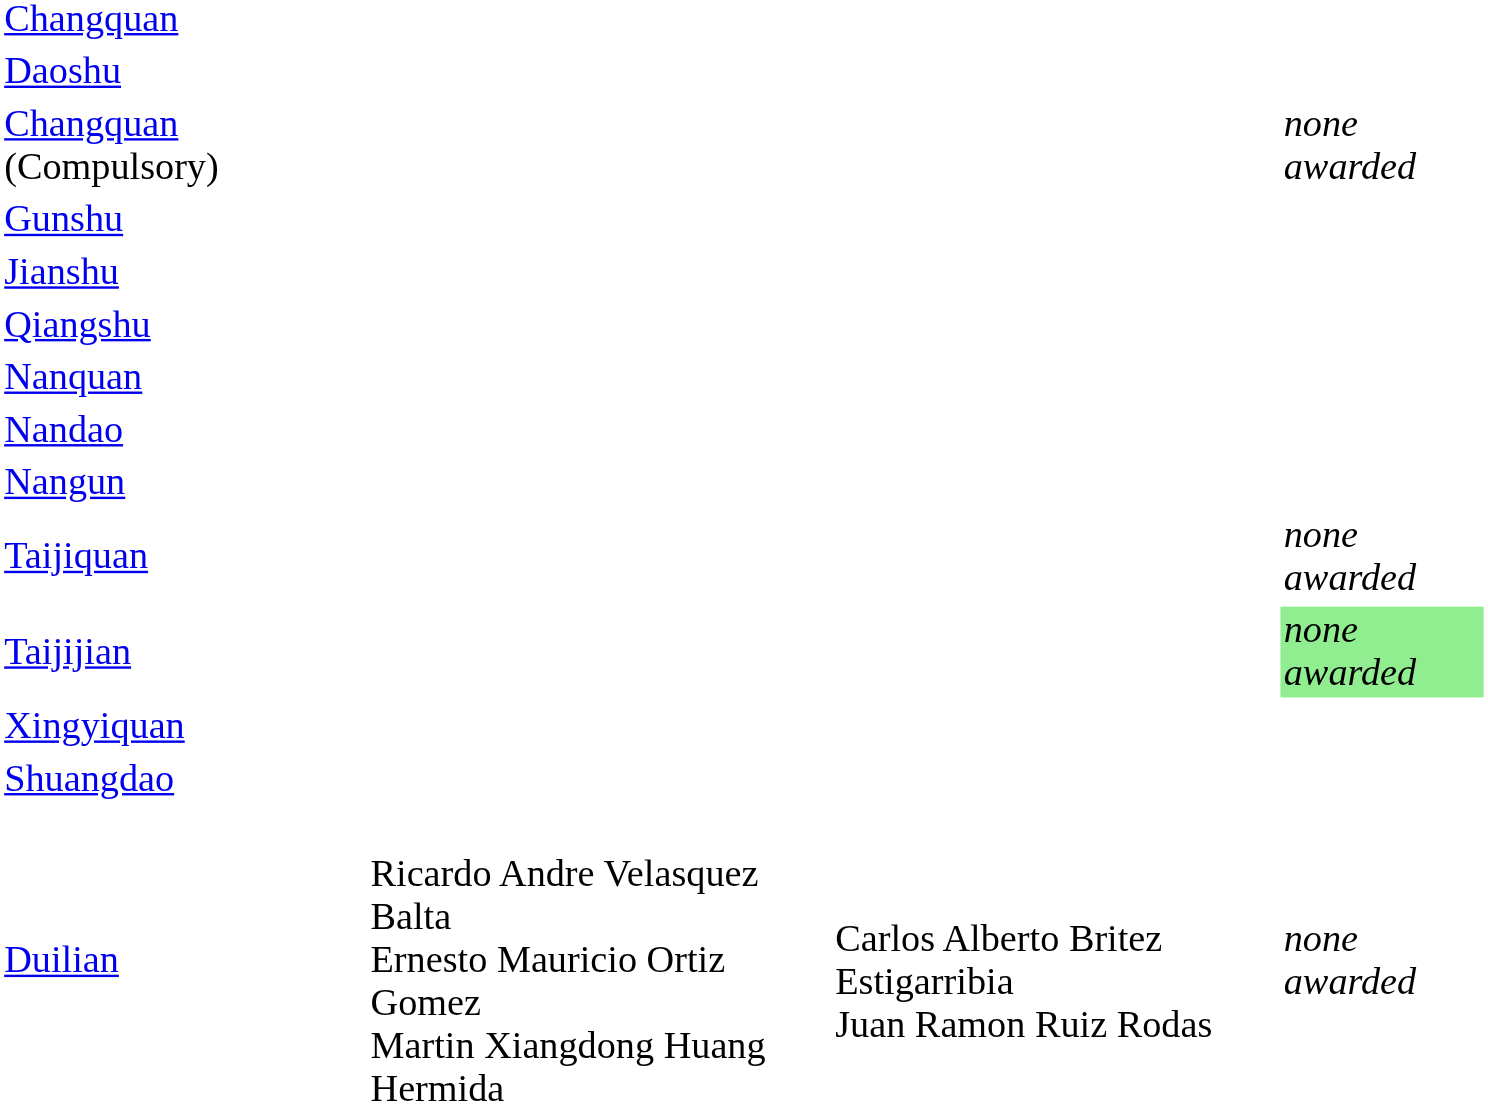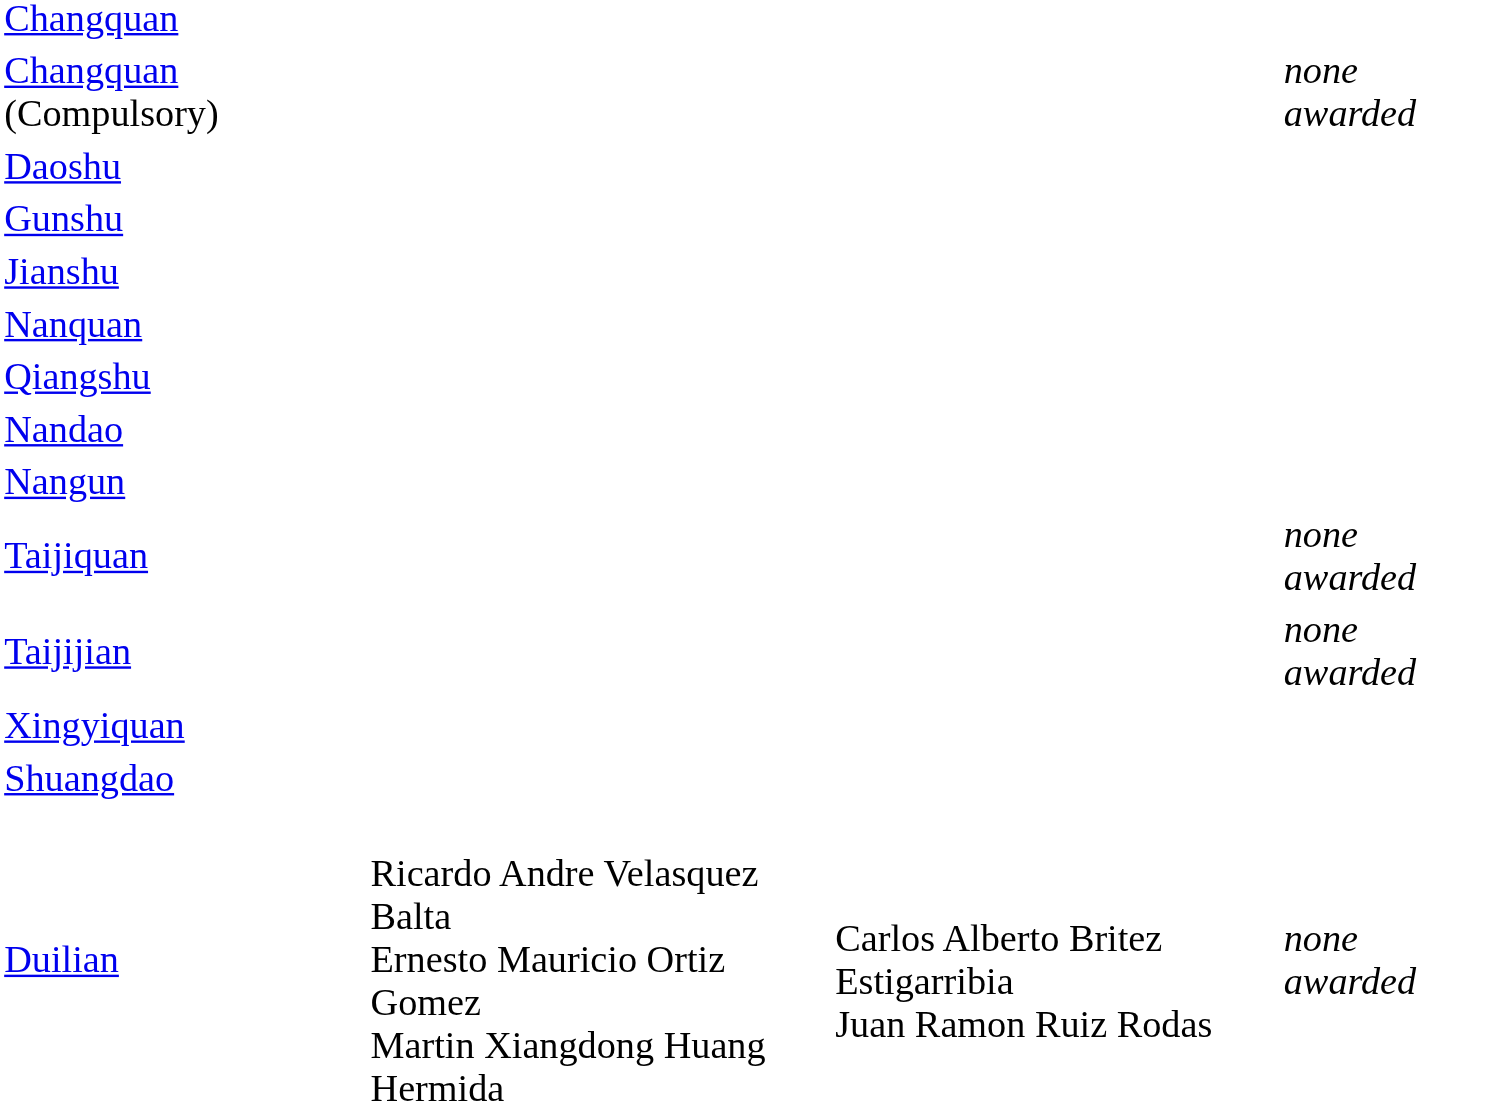 <table>
 <tr>
 <td><a href='#'>Changquan</a></td>
-<td></td>
-<td></td>
-<td></td>
-</tr>
-<tr>
-<td><a href='#'>Daoshu</a></td>
 <td></td>
 <td></td>
 <td></td>
 </tr>
 <tr>
 <td><a href='#'>Changquan</a> (Compulsory)</td>
 <td></td>
 <td></td>
 <td><em>none awarded</em></td>
+</tr>
+<tr>
+<td><a href='#'>Daoshu</a></td>
+<td></td>
+<td></td>
+<td></td>
 </tr>
 <tr>
 <td><a href='#'>Gunshu</a></td>
 <td></td>
 <td></td>
 <td></td>
 </tr>
 <tr>
 <td><a href='#'>Jianshu</a></td>
 <td></td>
 <td></td>
 <td></td>
 </tr>
 <tr>
-<td><a href='#'>Qiangshu</a></td>
+<td><a href='#'>Nanquan</a></td>
 <td></td>
 <td></td>
 <td></td>
 </tr>
 <tr>
-<td><a href='#'>Nanquan</a></td>
+<td><a href='#'>Qiangshu</a></td>
 <td></td>
 <td></td>
 <td></td>
 </tr>
 <tr>
 <td><a href='#'>Nandao</a></td>
 <td></td>
 <td></td>
 <td></td>
 </tr>
 <tr>
 <td><a href='#'>Nangun</a></td>
 <td></td>
 <td></td>
 <td></td>
 </tr>
 <tr>
 <td><a href='#'>Taijiquan</a></td>
 <td></td>
 <td></td>
 <td><em>none awarded</em></td>
 </tr>
 <tr>
 <td><a href='#'>Taijijian</a></td>
 <td></td>
 <td></td>
-<td style="background: lightgreen;"><em>none awarded</em></td>
+<td><em>none awarded</em></td>
 </tr>
 <tr>
 <td><a href='#'>Xingyiquan</a></td>
 <td></td>
 <td></td>
 <td></td>
 </tr>
 <tr>
 <td><a href='#'>Shuangdao</a></td>
 <td></td>
 <td></td>
 <td></td>
 </tr>
 <tr>
 <td><a href='#'>Duilian</a></td>
 <td><br>Ricardo Andre Velasquez Balta<br>Ernesto Mauricio Ortiz Gomez<br>Martin Xiangdong Huang Hermida</td>
 <td><br>Carlos Alberto Britez Estigarribia<br>Juan Ramon Ruiz Rodas</td>
 <td><em>none awarded</em></td>
 </tr>
 </table>
